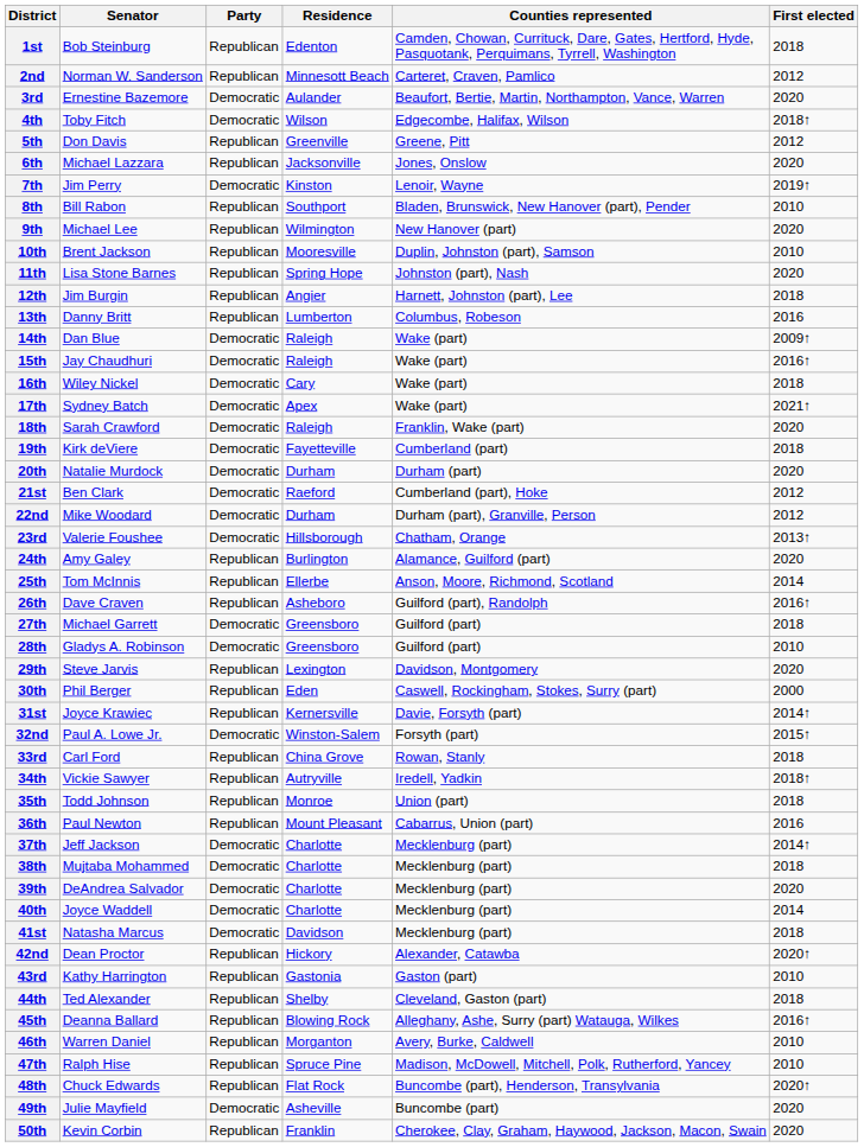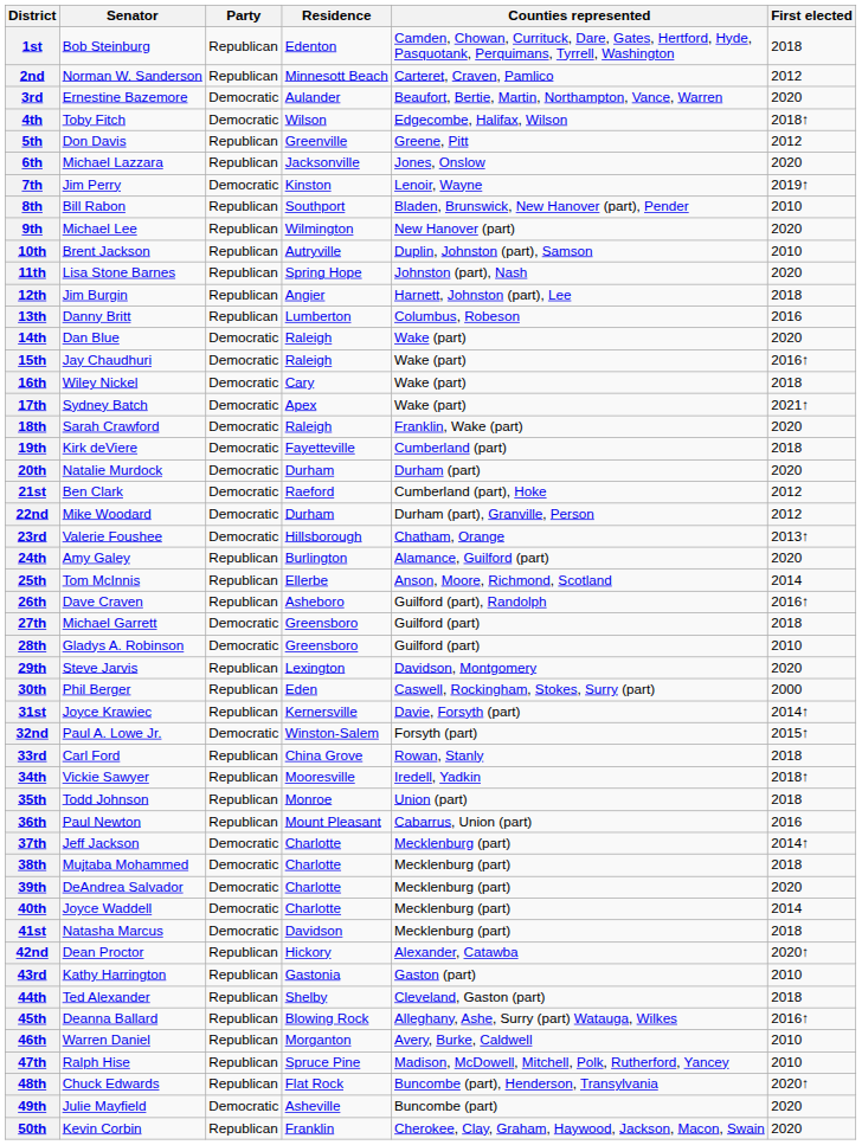 <table class="wikitable sortable">
 <tr>
 <th>District</th>
 <th>Senator</th>
 <th>Party</th>
 <th>Residence</th>
 <th>Counties represented</th>
 <th>First elected</th>
 </tr>
 <tr>
 <th><a href='#'>1st</a></th>
 <td data-sort-value="Steinburg, Bob"><a href='#'>Bob Steinburg</a></td>
 <td>Republican</td>
 <td><a href='#'>Edenton</a></td>
 <td><a href='#'>Camden</a>, <a href='#'>Chowan</a>, <a href='#'>Currituck</a>, <a href='#'>Dare</a>, <a href='#'>Gates</a>, <a href='#'>Hertford</a>, <a href='#'>Hyde</a>,<br><a href='#'>Pasquotank</a>, <a href='#'>Perquimans</a>, <a href='#'>Tyrrell</a>, <a href='#'>Washington</a></td>
 <td>2018</td>
 </tr>
 <tr>
 <th><a href='#'>2nd</a></th>
 <td data-sort-value="Sanderson, Norman W."><a href='#'>Norman W. Sanderson</a></td>
 <td>Republican</td>
 <td><a href='#'>Minnesott Beach</a></td>
 <td><a href='#'>Carteret</a>, <a href='#'>Craven</a>, <a href='#'>Pamlico</a></td>
 <td>2012</td>
 </tr>
 <tr>
 <th><a href='#'>3rd</a></th>
 <td data-sort-value="Bazemore, Ernestine"><a href='#'>Ernestine Bazemore</a></td>
 <td>Democratic</td>
 <td><a href='#'>Aulander</a></td>
 <td><a href='#'>Beaufort</a>, <a href='#'>Bertie</a>, <a href='#'>Martin</a>, <a href='#'>Northampton</a>, <a href='#'>Vance</a>, <a href='#'>Warren</a></td>
 <td>2020</td>
 </tr>
 <tr>
 <th><a href='#'>4th</a></th>
 <td data-sort-value="Fitch, Toby"><a href='#'>Toby Fitch</a></td>
 <td>Democratic</td>
 <td><a href='#'>Wilson</a></td>
 <td><a href='#'>Edgecombe</a>, <a href='#'>Halifax</a>, <a href='#'>Wilson</a></td>
 <td>2018↑</td>
 </tr>
 <tr>
 <th><a href='#'>5th</a></th>
 <td data-sort-value="Davis, Don"><a href='#'>Don Davis</a></td>
 <td>Republican</td>
 <td><a href='#'>Greenville</a></td>
 <td><a href='#'>Greene</a>, <a href='#'>Pitt</a></td>
 <td>2012</td>
 </tr>
 <tr>
 <th><a href='#'>6th</a></th>
 <td data-sort-value="Lazzara, Michael"><a href='#'>Michael Lazzara</a></td>
 <td>Republican</td>
 <td><a href='#'>Jacksonville</a></td>
 <td><a href='#'>Jones</a>, <a href='#'>Onslow</a></td>
 <td>2020</td>
 </tr>
 <tr>
 <th><a href='#'>7th</a></th>
 <td data-sort-value="Perry, Jim"><a href='#'>Jim Perry</a></td>
 <td>Democratic</td>
 <td><a href='#'>Kinston</a></td>
 <td><a href='#'>Lenoir</a>, <a href='#'>Wayne</a></td>
 <td>2019↑</td>
 </tr>
 <tr>
 <th><a href='#'>8th</a></th>
 <td data-sort-value="Rabon, Bill"><a href='#'>Bill Rabon</a></td>
 <td>Republican</td>
 <td><a href='#'>Southport</a></td>
 <td><a href='#'>Bladen</a>, <a href='#'>Brunswick</a>, <a href='#'>New Hanover</a> (part), <a href='#'>Pender</a></td>
 <td>2010</td>
 </tr>
 <tr>
 <th><a href='#'>9th</a></th>
 <td data-sort-value="Lee, Michael"><a href='#'>Michael Lee</a></td>
 <td>Republican</td>
 <td><a href='#'>Wilmington</a></td>
 <td><a href='#'>New Hanover</a> (part)</td>
 <td>2020</td>
 </tr>
 <tr>
 <th><a href='#'>10th</a></th>
 <td data-sort-value="Jackson, Brent"><a href='#'>Brent Jackson</a></td>
 <td>Republican</td>
-<td><a href='#'>Mooresville</a></td>
+<td><a href='#'>Autryville</a></td>
 <td><a href='#'>Duplin</a>, <a href='#'>Johnston</a> (part), <a href='#'>Samson</a></td>
 <td>2010</td>
 </tr>
 <tr>
 <th><a href='#'>11th</a></th>
 <td data-sort-value="Barnes, Lisa Stone"><a href='#'>Lisa Stone Barnes</a></td>
 <td>Republican</td>
 <td><a href='#'>Spring Hope</a></td>
 <td><a href='#'>Johnston</a> (part), <a href='#'>Nash</a></td>
 <td>2020</td>
 </tr>
 <tr>
 <th><a href='#'>12th</a></th>
 <td data-sort-value="Burgin, Jim"><a href='#'>Jim Burgin</a></td>
 <td>Republican</td>
 <td><a href='#'>Angier</a></td>
 <td><a href='#'>Harnett</a>, <a href='#'>Johnston</a> (part), <a href='#'>Lee</a></td>
 <td>2018</td>
 </tr>
 <tr>
 <th><a href='#'>13th</a></th>
 <td data-sort-value="Britt, Danny"><a href='#'>Danny Britt</a></td>
 <td>Republican</td>
 <td><a href='#'>Lumberton</a></td>
 <td><a href='#'>Columbus</a>, <a href='#'>Robeson</a></td>
 <td>2016</td>
 </tr>
 <tr>
 <th><a href='#'>14th</a></th>
 <td data-sort-value="Blue, Dan"><a href='#'>Dan Blue</a></td>
 <td>Democratic</td>
 <td><a href='#'>Raleigh</a></td>
 <td><a href='#'>Wake</a> (part)</td>
-<td>2009↑</td>
+<td>2020</td>
 </tr>
 <tr>
 <th><a href='#'>15th</a></th>
 <td data-sort-value="Chaudhuri, Jay"><a href='#'>Jay Chaudhuri</a></td>
 <td>Democratic</td>
 <td><a href='#'>Raleigh</a></td>
 <td>Wake (part)</td>
 <td>2016↑</td>
 </tr>
 <tr>
 <th><a href='#'>16th</a></th>
 <td data-sort-value="Nickel, Wiley"><a href='#'>Wiley Nickel</a></td>
 <td>Democratic</td>
 <td><a href='#'>Cary</a></td>
 <td>Wake (part)</td>
 <td>2018</td>
 </tr>
 <tr>
 <th><a href='#'>17th</a></th>
 <td data-sort-value="Batch, Sydney"><a href='#'>Sydney Batch</a></td>
 <td>Democratic</td>
 <td><a href='#'>Apex</a></td>
 <td>Wake (part)</td>
 <td>2021↑</td>
 </tr>
 <tr>
 <th><a href='#'>18th</a></th>
 <td data-sort-value="Crawford, Sarah"><a href='#'>Sarah Crawford</a></td>
 <td>Democratic</td>
 <td><a href='#'>Raleigh</a></td>
 <td><a href='#'>Franklin</a>, Wake (part)</td>
 <td>2020</td>
 </tr>
 <tr>
 <th><a href='#'>19th</a></th>
 <td data-sort-value="deViere, Kirk"><a href='#'>Kirk deViere</a></td>
 <td>Democratic</td>
 <td><a href='#'>Fayetteville</a></td>
 <td><a href='#'>Cumberland</a> (part)</td>
 <td>2018</td>
 </tr>
 <tr>
 <th><a href='#'>20th</a></th>
 <td data-sort-value="Murdock, Natalie"><a href='#'>Natalie Murdock</a></td>
 <td>Democratic</td>
 <td><a href='#'>Durham</a></td>
 <td><a href='#'>Durham</a> (part)</td>
 <td>2020</td>
 </tr>
 <tr>
 <th><a href='#'>21st</a></th>
 <td data-sort-value="Clark, Ben"><a href='#'>Ben Clark</a></td>
 <td>Democratic</td>
 <td><a href='#'>Raeford</a></td>
 <td>Cumberland (part), <a href='#'>Hoke</a></td>
 <td>2012</td>
 </tr>
 <tr>
 <th><a href='#'>22nd</a></th>
 <td data-sort-value="Woodard, Mike"><a href='#'>Mike Woodard</a></td>
 <td>Democratic</td>
 <td><a href='#'>Durham</a></td>
 <td>Durham (part), <a href='#'>Granville</a>, <a href='#'>Person</a></td>
 <td>2012</td>
 </tr>
 <tr>
 <th><a href='#'>23rd</a></th>
 <td data-sort-value="Foushee, Valerie "><a href='#'>Valerie Foushee</a></td>
 <td>Democratic</td>
 <td><a href='#'>Hillsborough</a></td>
 <td><a href='#'>Chatham</a>, <a href='#'>Orange</a></td>
 <td>2013↑</td>
 </tr>
 <tr>
 <th><a href='#'>24th</a></th>
 <td data-sort-value="Galey, Amy"><a href='#'>Amy Galey</a></td>
 <td>Republican</td>
 <td><a href='#'>Burlington</a></td>
 <td><a href='#'>Alamance</a>, <a href='#'>Guilford</a> (part)</td>
 <td>2020</td>
 </tr>
 <tr>
 <th><a href='#'>25th</a></th>
 <td data-sort-value="McInnis, Tom"><a href='#'>Tom McInnis</a></td>
 <td>Republican</td>
 <td><a href='#'>Ellerbe</a></td>
 <td><a href='#'>Anson</a>, <a href='#'>Moore</a>, <a href='#'>Richmond</a>, <a href='#'>Scotland</a></td>
 <td>2014</td>
 </tr>
 <tr>
 <th><a href='#'>26th</a></th>
 <td data-sort-value="Craven, Dave"><a href='#'>Dave Craven</a></td>
 <td>Republican</td>
 <td><a href='#'>Asheboro</a></td>
 <td>Guilford (part), <a href='#'>Randolph</a></td>
 <td>2016↑</td>
 </tr>
 <tr>
 <th><a href='#'>27th</a></th>
 <td data-sort-value="Garrett, Michael"><a href='#'>Michael Garrett</a></td>
 <td>Democratic</td>
 <td><a href='#'>Greensboro</a></td>
 <td>Guilford (part)</td>
 <td>2018</td>
 </tr>
 <tr>
 <th><a href='#'>28th</a></th>
 <td data-sort-value="Robinson, Gladys A."><a href='#'>Gladys A. Robinson</a></td>
 <td>Democratic</td>
 <td><a href='#'>Greensboro</a></td>
 <td>Guilford (part)</td>
 <td>2010</td>
 </tr>
 <tr>
 <th><a href='#'>29th</a></th>
 <td data-sort-value="Jarvis, Steve"><a href='#'>Steve Jarvis</a></td>
 <td>Republican</td>
 <td><a href='#'>Lexington</a></td>
 <td><a href='#'>Davidson</a>, <a href='#'>Montgomery</a></td>
 <td>2020</td>
 </tr>
 <tr>
 <th><a href='#'>30th</a></th>
 <td data-sort-value="Berger, Phil"><a href='#'>Phil Berger</a></td>
 <td>Republican</td>
 <td><a href='#'>Eden</a></td>
 <td><a href='#'>Caswell</a>, <a href='#'>Rockingham</a>, <a href='#'>Stokes</a>, <a href='#'>Surry</a> (part)</td>
 <td>2000</td>
 </tr>
 <tr>
 <th><a href='#'>31st</a></th>
 <td data-sort-value="Krawiec, Joyce"><a href='#'>Joyce Krawiec</a></td>
 <td>Republican</td>
 <td><a href='#'>Kernersville</a></td>
 <td><a href='#'>Davie</a>, <a href='#'>Forsyth</a> (part)</td>
 <td>2014↑</td>
 </tr>
 <tr>
 <th><a href='#'>32nd</a></th>
 <td data-sort-value="Lowe, Paul A., Jr."><a href='#'>Paul A. Lowe Jr.</a></td>
 <td>Democratic</td>
 <td><a href='#'>Winston-Salem</a></td>
 <td>Forsyth (part)</td>
 <td>2015↑</td>
 </tr>
 <tr>
 <th><a href='#'>33rd</a></th>
 <td data-sort-value="Ford, Carl"><a href='#'>Carl Ford</a></td>
 <td>Republican</td>
 <td><a href='#'>China Grove</a></td>
 <td><a href='#'>Rowan</a>, <a href='#'>Stanly</a></td>
 <td>2018</td>
 </tr>
 <tr>
 <th><a href='#'>34th</a></th>
 <td data-sort-value="Sawyer, Vickie"><a href='#'>Vickie Sawyer</a></td>
 <td>Republican</td>
-<td><a href='#'>Autryville</a></td>
+<td><a href='#'>Mooresville</a></td>
 <td><a href='#'>Iredell</a>, <a href='#'>Yadkin</a></td>
 <td>2018↑</td>
 </tr>
 <tr>
 <th><a href='#'>35th</a></th>
 <td data-sort-value="Johnson, Todd"><a href='#'>Todd Johnson</a></td>
 <td>Republican</td>
 <td><a href='#'>Monroe</a></td>
 <td><a href='#'>Union</a> (part)</td>
 <td>2018</td>
 </tr>
 <tr>
 <th><a href='#'>36th</a></th>
 <td data-sort-value="Newton, Paul"><a href='#'>Paul Newton</a></td>
 <td>Republican</td>
 <td><a href='#'>Mount Pleasant</a></td>
 <td><a href='#'>Cabarrus</a>, Union (part)</td>
 <td>2016</td>
 </tr>
 <tr>
 <th><a href='#'>37th</a></th>
 <td data-sort-value="Jackson, Jeff"><a href='#'>Jeff Jackson</a></td>
 <td>Democratic</td>
 <td><a href='#'>Charlotte</a></td>
 <td><a href='#'>Mecklenburg</a> (part)</td>
 <td>2014↑</td>
 </tr>
 <tr>
 <th><a href='#'>38th</a></th>
 <td data-sort-value="Mohammed, Mujtaba "><a href='#'>Mujtaba Mohammed</a></td>
 <td>Democratic</td>
 <td><a href='#'>Charlotte</a></td>
 <td>Mecklenburg (part)</td>
 <td>2018</td>
 </tr>
 <tr>
 <th><a href='#'>39th</a></th>
 <td data-sort-value="Salvador, DeAndrea"><a href='#'>DeAndrea Salvador</a></td>
 <td>Democratic</td>
 <td><a href='#'>Charlotte</a></td>
 <td>Mecklenburg (part)</td>
 <td>2020</td>
 </tr>
 <tr>
 <th><a href='#'>40th</a></th>
 <td data-sort-value="Waddell, Joyce"><a href='#'>Joyce Waddell</a></td>
 <td>Democratic</td>
 <td><a href='#'>Charlotte</a></td>
 <td>Mecklenburg (part)</td>
 <td>2014</td>
 </tr>
 <tr>
 <th><a href='#'>41st</a></th>
 <td data-sort-value="Marcus, Natasha"><a href='#'>Natasha Marcus</a></td>
 <td>Democratic</td>
 <td><a href='#'>Davidson</a></td>
 <td>Mecklenburg (part)</td>
 <td>2018</td>
 </tr>
 <tr>
 <th><a href='#'>42nd</a></th>
 <td data-sort-value="Proctor, Dean"><a href='#'>Dean Proctor</a></td>
 <td>Republican</td>
 <td><a href='#'>Hickory</a></td>
 <td><a href='#'>Alexander</a>, <a href='#'>Catawba</a></td>
 <td>2020↑</td>
 </tr>
 <tr>
 <th><a href='#'>43rd</a></th>
 <td data-sort-value="Harrington, Kathy"><a href='#'>Kathy Harrington</a></td>
 <td>Republican</td>
 <td><a href='#'>Gastonia</a></td>
 <td><a href='#'>Gaston</a> (part)</td>
 <td>2010</td>
 </tr>
 <tr>
 <th><a href='#'>44th</a></th>
 <td data-sort-value="Alexander, Ted"><a href='#'>Ted Alexander</a></td>
 <td>Republican</td>
 <td><a href='#'>Shelby</a></td>
 <td><a href='#'>Cleveland</a>, Gaston (part)</td>
 <td>2018</td>
 </tr>
 <tr>
 <th><a href='#'>45th</a></th>
 <td data-sort-value="Ballard, Deanna"><a href='#'>Deanna Ballard</a></td>
 <td>Republican</td>
 <td><a href='#'>Blowing Rock</a></td>
 <td><a href='#'>Alleghany</a>, <a href='#'>Ashe</a>, Surry (part) <a href='#'>Watauga</a>, <a href='#'>Wilkes</a></td>
 <td>2016↑</td>
 </tr>
 <tr>
 <th><a href='#'>46th</a></th>
 <td data-sort-value="Daniel, Warren"><a href='#'>Warren Daniel</a></td>
 <td>Republican</td>
 <td><a href='#'>Morganton</a></td>
 <td><a href='#'>Avery</a>, <a href='#'>Burke</a>, <a href='#'>Caldwell</a></td>
 <td>2010</td>
 </tr>
 <tr>
 <th><a href='#'>47th</a></th>
 <td data-sort-value="Hise, Ralph"><a href='#'>Ralph Hise</a></td>
 <td>Republican</td>
 <td><a href='#'>Spruce Pine</a></td>
 <td><a href='#'>Madison</a>, <a href='#'>McDowell</a>, <a href='#'>Mitchell</a>, <a href='#'>Polk</a>, <a href='#'>Rutherford</a>, <a href='#'>Yancey</a></td>
 <td>2010</td>
 </tr>
 <tr>
 <th><a href='#'>48th</a></th>
 <td data-sort-value="Edwards, Chuck"><a href='#'>Chuck Edwards</a></td>
 <td>Republican</td>
 <td><a href='#'>Flat Rock</a></td>
 <td><a href='#'>Buncombe</a> (part), <a href='#'>Henderson</a>, <a href='#'>Transylvania</a></td>
 <td>2020↑</td>
 </tr>
 <tr>
 <th><a href='#'>49th</a></th>
 <td data-sort-value="Mayfield, Julie"><a href='#'>Julie Mayfield</a></td>
 <td>Democratic</td>
 <td><a href='#'>Asheville</a></td>
 <td>Buncombe (part)</td>
 <td>2020</td>
 </tr>
 <tr>
 <th><a href='#'>50th</a></th>
 <td data-sort-value="Corbin, Kevin"><a href='#'>Kevin Corbin</a></td>
 <td>Republican</td>
 <td><a href='#'>Franklin</a></td>
 <td><a href='#'>Cherokee</a>, <a href='#'>Clay</a>, <a href='#'>Graham</a>, <a href='#'>Haywood</a>, <a href='#'>Jackson</a>, <a href='#'>Macon</a>, <a href='#'>Swain</a></td>
 <td>2020</td>
 </tr>
 </table>
